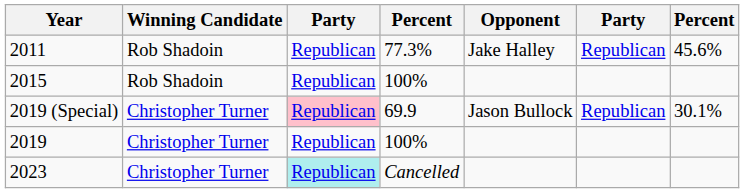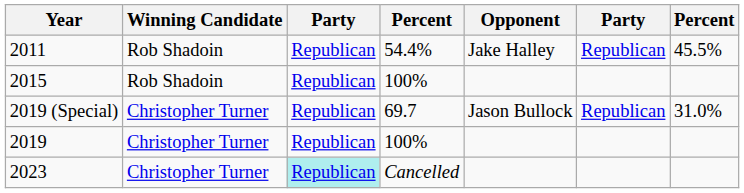 <table class="wikitable" style="margin:0.5em auto; font-size:95%;">
 <tr>
 <th>Year</th>
 <th>Winning Candidate</th>
 <th>Party</th>
 <th>Percent</th>
 <th>Opponent</th>
 <th>Party</th>
 <th>Percent</th>
 </tr>
 <tr>
 <td>2011</td>
 <td>Rob Shadoin</td>
 <td><a href='#'>Republican</a></td>
-<td>77.3%</td>
+<td>54.4%</td>
 <td>Jake Halley</td>
 <td><a href='#'>Republican</a></td>
-<td>45.6%</td>
+<td>45.5%</td>
 </tr>
 <tr>
 <td>2015</td>
 <td>Rob Shadoin</td>
 <td><a href='#'>Republican</a></td>
 <td>100%</td>
 <td></td>
 <td></td>
 <td></td>
 </tr>
 <tr>
 <td>2019 (Special)</td>
 <td><a href='#'>Christopher Turner</a></td>
-<td style="background: pink;"><a href='#'>Republican</a></td>
-<td>69.9</td>
+<td><a href='#'>Republican</a></td>
+<td>69.7</td>
 <td>Jason Bullock</td>
 <td><a href='#'>Republican</a></td>
-<td>30.1%</td>
+<td>31.0%</td>
 </tr>
 <tr>
 <td>2019</td>
 <td><a href='#'>Christopher Turner</a></td>
 <td><a href='#'>Republican</a></td>
 <td>100%</td>
 <td></td>
 <td></td>
 <td></td>
 </tr>
 <tr>
 <td>2023</td>
 <td><a href='#'>Christopher Turner</a></td>
 <td style="background: paleturquoise;"><a href='#'>Republican</a></td>
 <td><em>Cancelled</em></td>
 <td></td>
 <td></td>
 <td></td>
 </tr>
 </table>
